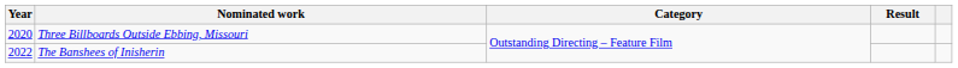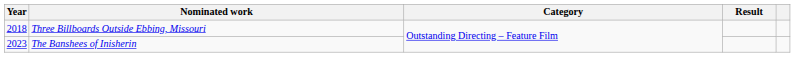 <table class="wikitable">
 <tr>
 <th scope="col" style="width:1em;">Year</th>
 <th scope="col" style="width:39em;">Nominated work</th>
 <th scope="col" style="width:33em;">Category</th>
 <th scope="col" style="width:5em;">Result</th>
 <th scope="col" style="width:1em;"></th>
 </tr>
 <tr>
-<td><a href='#'>2020</a></td>
+<td><a href='#'>2018</a></td>
 <td><em><a href='#'>Three Billboards Outside Ebbing, Missouri</a></em></td>
 <td rowspan=2><a href='#'>Outstanding Directing – Feature Film</a></td>
 <td></td>
 <td style="text-align:center;"></td>
 </tr>
 <tr>
-<td><a href='#'>2022</a></td>
+<td><a href='#'>2023</a></td>
 <td><em><a href='#'>The Banshees of Inisherin</a></em></td>
 <td></td>
 <td style="text-align:center;"></td>
 </tr>
 </table>
